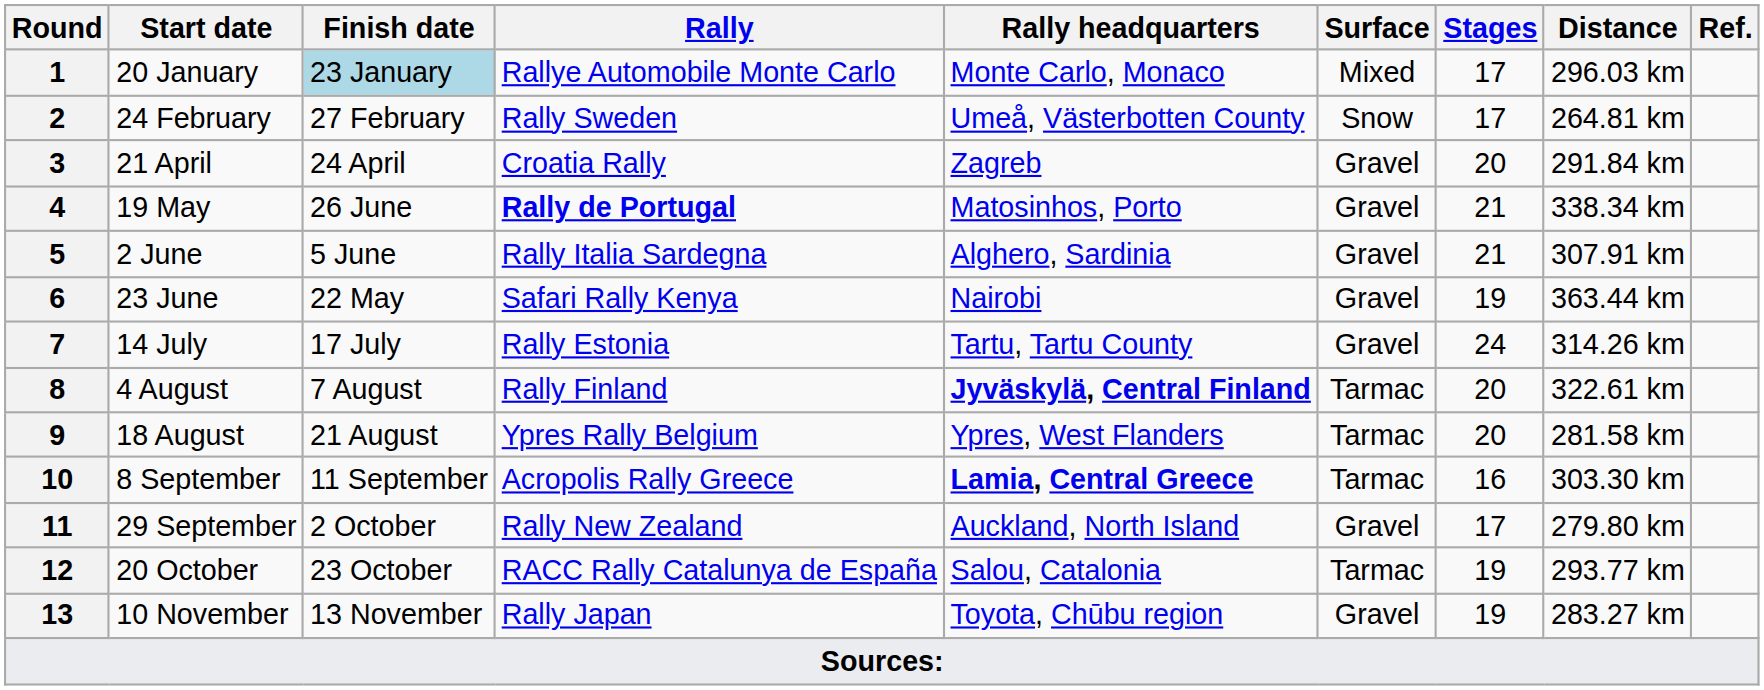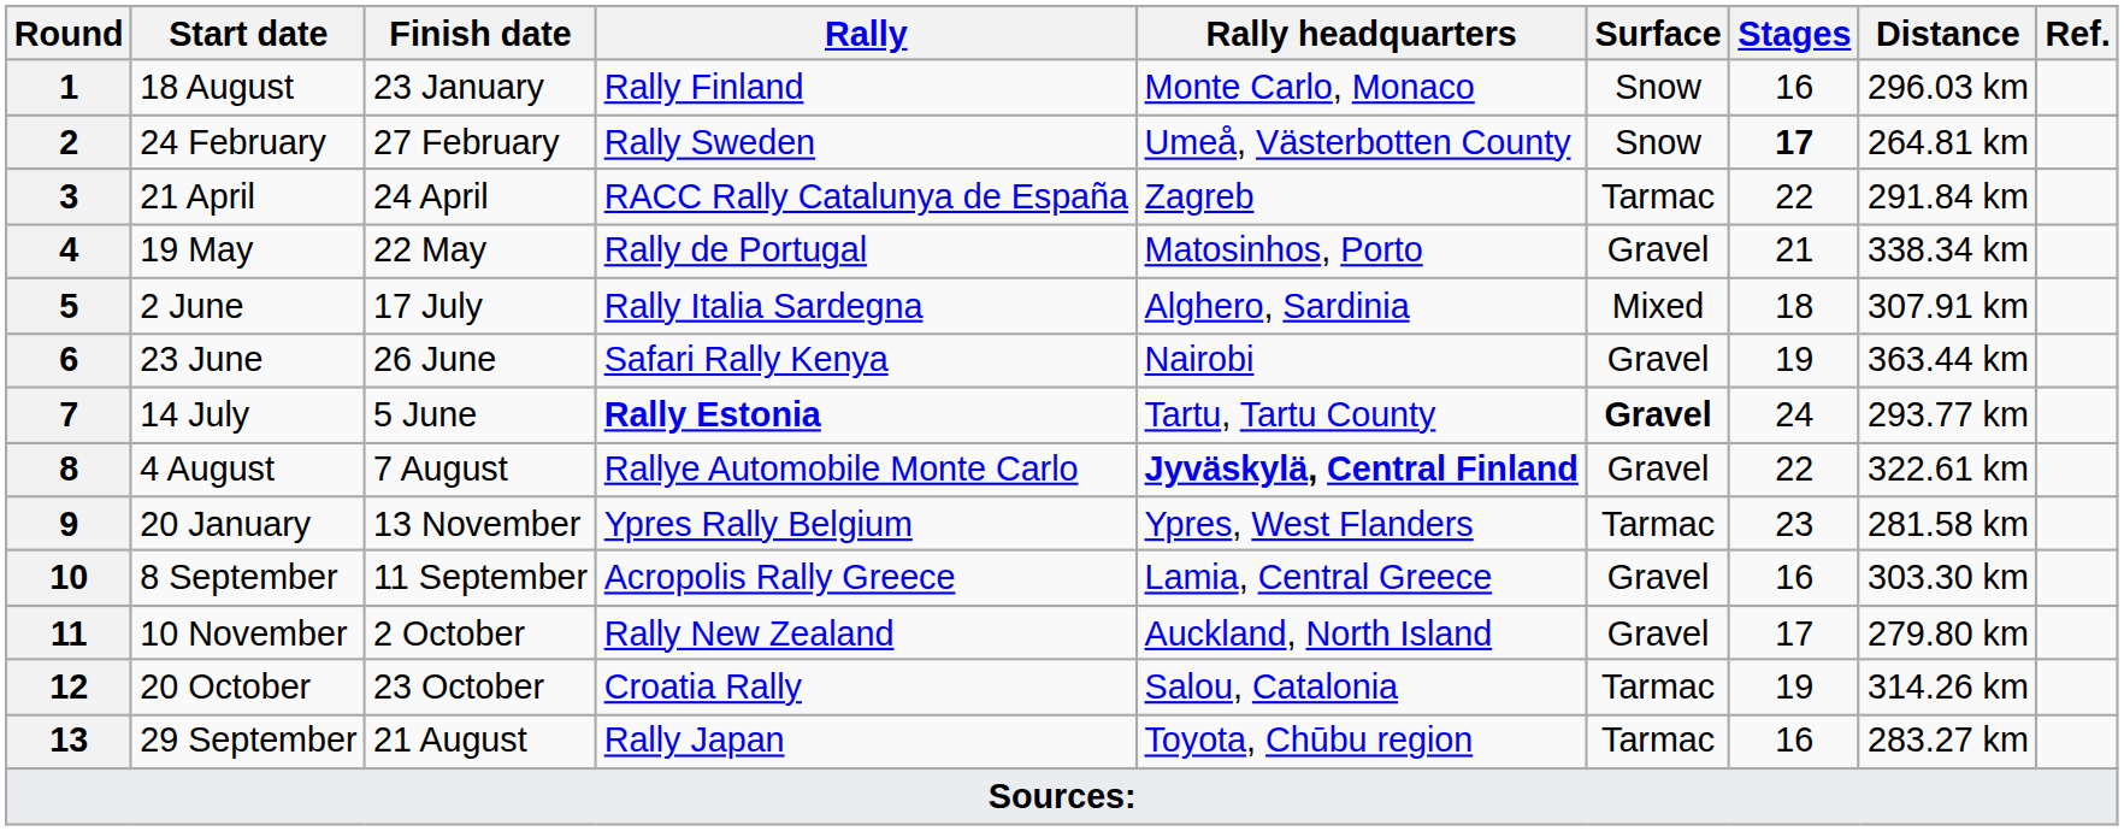 <table class="wikitable" style="font-size: 85%;">
 <tr>
 <th>Round</th>
 <th>Start date</th>
 <th>Finish date</th>
 <th><a href='#'>Rally</a></th>
 <th>Rally headquarters</th>
 <th>Surface</th>
 <th><a href='#'>Stages</a></th>
 <th>Distance</th>
 <th>Ref.</th>
 </tr>
 <tr>
 <th>1</th>
-<td>20 January</td>
-<td style="background: lightblue;">23 January</td>
-<td> <a href='#'>Rallye Automobile Monte Carlo</a></td>
+<td>18 August</td>
+<td>23 January</td>
+<td> <a href='#'>Rally Finland</a></td>
 <td><a href='#'>Monte Carlo</a>, <a href='#'>Monaco</a></td>
-<td align=center>Mixed</td>
-<td align=center>17</td>
+<td align=center>Snow</td>
+<td align=center>16</td>
 <td align=center>296.03 km</td>
 <td align=center></td>
 </tr>
 <tr>
 <th>2</th>
 <td>24 February</td>
 <td>27 February</td>
 <td> <a href='#'>Rally Sweden</a></td>
 <td nowrap><a href='#'>Umeå</a>, <a href='#'>Västerbotten County</a></td>
 <td align=center>Snow</td>
-<td align=center>17</td>
+<td align=center><strong>17</strong></td>
 <td align=center>264.81 km</td>
 <td align=center></td>
 </tr>
 <tr>
 <th>3</th>
 <td>21 April</td>
 <td>24 April</td>
-<td> <a href='#'>Croatia Rally</a></td>
+<td nowrap> <a href='#'>RACC Rally Catalunya de España</a></td>
 <td><a href='#'>Zagreb</a></td>
-<td align=center>Gravel</td>
-<td align=center>20</td>
+<td align=center>Tarmac</td>
+<td align=center>22</td>
 <td align=center>291.84 km</td>
 <td align=center></td>
 </tr>
 <tr>
 <th>4</th>
 <td>19 May</td>
-<td>26 June</td>
-<td><strong> <a href='#'>Rally de Portugal</a></strong></td>
+<td>22 May</td>
+<td> <a href='#'>Rally de Portugal</a></td>
 <td><a href='#'>Matosinhos</a>, <a href='#'>Porto</a></td>
 <td align=center>Gravel</td>
 <td align=center>21</td>
 <td align=center>338.34 km</td>
 <td align=center></td>
 </tr>
 <tr>
 <th>5</th>
 <td>2 June</td>
-<td>5 June</td>
+<td>17 July</td>
 <td> <a href='#'>Rally Italia Sardegna</a></td>
 <td><a href='#'>Alghero</a>, <a href='#'>Sardinia</a></td>
-<td align=center>Gravel</td>
-<td align=center>21</td>
+<td align=center>Mixed</td>
+<td align=center>18</td>
 <td align=center>307.91 km</td>
 <td align=center></td>
 </tr>
 <tr>
 <th>6</th>
 <td>23 June</td>
-<td>22 May</td>
+<td>26 June</td>
 <td> <a href='#'>Safari Rally Kenya</a></td>
 <td><a href='#'>Nairobi</a></td>
 <td align=center>Gravel</td>
 <td align=center>19</td>
 <td align=center>363.44 km</td>
 <td align=center></td>
 </tr>
 <tr>
 <th>7</th>
 <td>14 July</td>
-<td>17 July</td>
-<td> <a href='#'>Rally Estonia</a></td>
+<td>5 June</td>
+<td><strong> <a href='#'>Rally Estonia</a></strong></td>
 <td><a href='#'>Tartu</a>, <a href='#'>Tartu County</a></td>
-<td align=center>Gravel</td>
+<td align=center><strong>Gravel</strong></td>
 <td align=center>24</td>
-<td align=center>314.26 km</td>
+<td align=center>293.77 km</td>
 <td align=center></td>
 </tr>
 <tr>
 <th>8</th>
 <td>4 August</td>
 <td>7 August</td>
-<td> <a href='#'>Rally Finland</a></td>
+<td> <a href='#'>Rallye Automobile Monte Carlo</a></td>
 <td><strong><a href='#'>Jyväskylä</a>, <a href='#'>Central Finland</a></strong></td>
-<td align=center>Tarmac</td>
-<td align=center>20</td>
+<td align=center>Gravel</td>
+<td align=center>22</td>
 <td align=center>322.61 km</td>
 <td align=center></td>
 </tr>
 <tr>
 <th>9</th>
-<td>18 August</td>
-<td>21 August</td>
+<td>20 January</td>
+<td>13 November</td>
 <td> <a href='#'>Ypres Rally Belgium</a></td>
 <td><a href='#'>Ypres</a>, <a href='#'>West Flanders</a></td>
 <td align=center>Tarmac</td>
-<td align=center>20</td>
+<td align=center>23</td>
 <td align=center>281.58 km</td>
 <td align=center></td>
 </tr>
 <tr>
 <th>10</th>
 <td>8 September</td>
 <td nowrap>11 September</td>
 <td> <a href='#'>Acropolis Rally Greece</a></td>
-<td><strong><a href='#'>Lamia</a>, <a href='#'>Central Greece</a></strong></td>
-<td align=center>Tarmac</td>
+<td><a href='#'>Lamia</a>, <a href='#'>Central Greece</a></td>
+<td align=center>Gravel</td>
 <td align=center>16</td>
 <td align=center>303.30 km</td>
 <td align=center></td>
 </tr>
 <tr>
 <th>11</th>
-<td nowrap>29 September</td>
+<td>10 November</td>
 <td>2 October</td>
 <td> <a href='#'>Rally New Zealand</a></td>
 <td><a href='#'>Auckland</a>, <a href='#'>North Island</a></td>
 <td align=center>Gravel</td>
 <td align=center>17</td>
 <td align=center>279.80 km</td>
 <td align=center></td>
 </tr>
 <tr>
 <th>12</th>
 <td>20 October</td>
 <td>23 October</td>
-<td nowrap> <a href='#'>RACC Rally Catalunya de España</a></td>
+<td> <a href='#'>Croatia Rally</a></td>
 <td><a href='#'>Salou</a>, <a href='#'>Catalonia</a></td>
 <td align=center>Tarmac</td>
 <td align=center>19</td>
-<td align=center>293.77 km</td>
+<td align=center>314.26 km</td>
 <td align=center></td>
 </tr>
 <tr>
 <th>13</th>
-<td>10 November</td>
-<td>13 November</td>
+<td nowrap>29 September</td>
+<td>21 August</td>
 <td> <a href='#'>Rally Japan</a></td>
 <td><a href='#'>Toyota</a>, <a href='#'>Chūbu region</a></td>
-<td align=center>Gravel</td>
-<td align=center>19</td>
+<td align=center>Tarmac</td>
+<td align=center>16</td>
 <td align=center>283.27 km</td>
 <td align=center></td>
 </tr>
 <tr>
 <td colspan="9" style="background-color:#EAECF0;text-align:center"><strong>Sources:</strong></td>
 </tr>
 </table>
